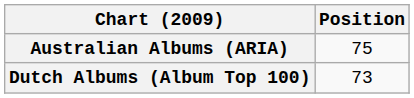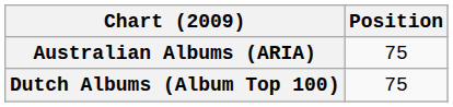 <table class="wikitable sortable plainrowheaders">
 <tr>
 <th>Chart (2009)</th>
 <th>Position</th>
 </tr>
 <tr>
 <th scope="row">Australian Albums (ARIA)</th>
 <td style="text-align:center;">75</td>
 </tr>
 <tr>
 <th scope="row">Dutch Albums (Album Top 100)</th>
-<td style="text-align:center;">73</td>
+<td style="text-align:center;">75</td>
 </tr>
 </table>
